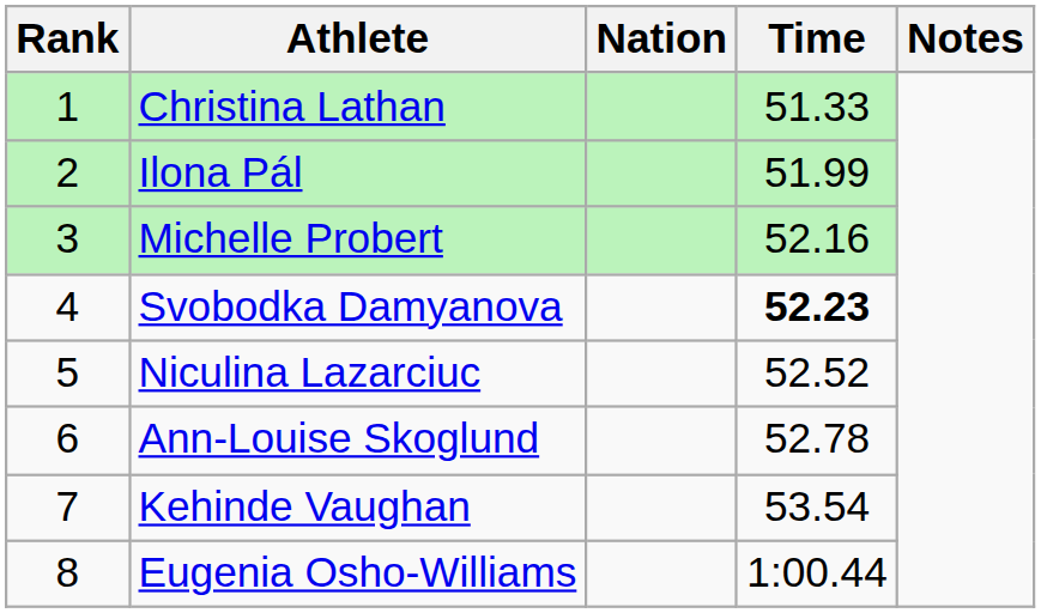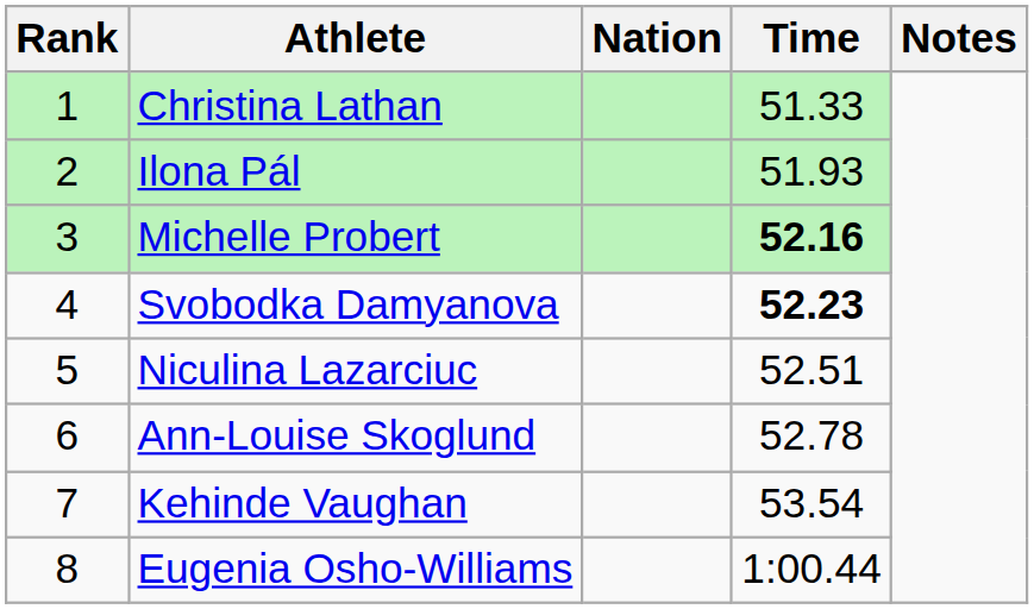 <table class="wikitable sortable" style="text-align:center">
 <tr>
 <th>Rank</th>
 <th>Athlete</th>
 <th>Nation</th>
 <th>Time</th>
 <th>Notes</th>
 </tr>
 <tr style="background:#bbf3bb;">
 <td>1</td>
 <td align=left><a href='#'>Christina Lathan</a></td>
 <td align=left></td>
 <td>51.33</td>
 </tr>
 <tr style="background:#bbf3bb;">
 <td>2</td>
 <td align=left><a href='#'>Ilona Pál</a></td>
 <td align=left></td>
-<td>51.99</td>
+<td>51.93</td>
 </tr>
 <tr style="background:#bbf3bb;">
 <td>3</td>
 <td align=left><a href='#'>Michelle Probert</a></td>
 <td align=left></td>
-<td>52.16</td>
+<td><strong>52.16</strong></td>
 </tr>
 <tr>
 <td>4</td>
 <td align=left><a href='#'>Svobodka Damyanova</a></td>
 <td align=left></td>
 <td><strong>52.23</strong></td>
 </tr>
 <tr>
 <td>5</td>
 <td align=left><a href='#'>Niculina Lazarciuc</a></td>
 <td align=left></td>
-<td>52.52</td>
+<td>52.51</td>
 </tr>
 <tr>
 <td>6</td>
 <td align=left><a href='#'>Ann-Louise Skoglund</a></td>
 <td align=left></td>
 <td>52.78</td>
 </tr>
 <tr>
 <td>7</td>
 <td align=left><a href='#'>Kehinde Vaughan</a></td>
 <td align=left></td>
 <td>53.54</td>
 </tr>
 <tr>
 <td>8</td>
 <td align=left><a href='#'>Eugenia Osho-Williams</a></td>
 <td align=left></td>
 <td>1:00.44</td>
 </tr>
 </table>
